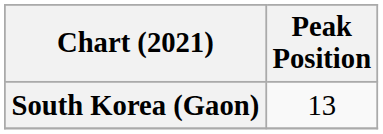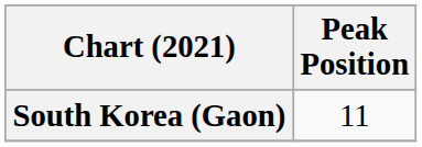 <table class="wikitable sortable plainrowheaders" style="text-align:center">
 <tr>
 <th scope="col">Chart (2021)</th>
 <th scope="col">Peak<br>Position</th>
 </tr>
 <tr>
 <th scope="row">South Korea (Gaon)</th>
-<td>13</td>
+<td>11</td>
 </tr>
 <tr>
 </tr>
 </table>
